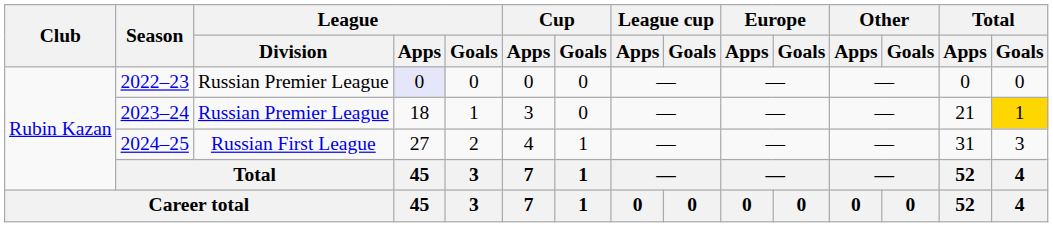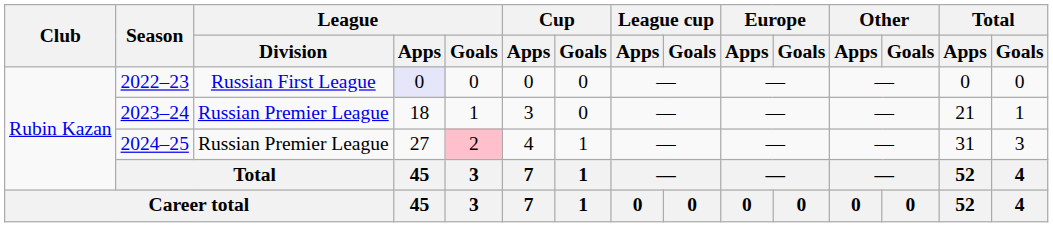 <table class="wikitable" style="text-align:center">
 <tr>
 <th rowspan="2">Club</th>
 <th rowspan="2">Season</th>
 <th colspan="3">League</th>
 <th colspan="2">Cup</th>
 <th colspan="2">League cup</th>
 <th colspan="2">Europe</th>
 <th colspan="2">Other</th>
 <th colspan="2">Total</th>
 </tr>
 <tr>
 <th>Division</th>
 <th>Apps</th>
 <th>Goals</th>
 <th>Apps</th>
 <th>Goals</th>
 <th>Apps</th>
 <th>Goals</th>
 <th>Apps</th>
 <th>Goals</th>
 <th>Apps</th>
 <th>Goals</th>
 <th>Apps</th>
 <th>Goals</th>
 </tr>
 <tr>
 <td rowspan="4"><a href='#'>Rubin Kazan</a></td>
 <td><a href='#'>2022–23</a></td>
-<td>Russian Premier League</td>
+<td><a href='#'>Russian First League</a></td>
 <td style="background: lavender;">0</td>
 <td>0</td>
 <td>0</td>
 <td>0</td>
 <td colspan="2">—</td>
 <td colspan="2">—</td>
 <td colspan="2">—</td>
 <td>0</td>
 <td>0</td>
 </tr>
 <tr>
 <td><a href='#'>2023–24</a></td>
 <td><a href='#'>Russian Premier League</a></td>
 <td>18</td>
 <td>1</td>
 <td>3</td>
 <td>0</td>
 <td colspan="2">—</td>
 <td colspan="2">—</td>
 <td colspan="2">—</td>
 <td>21</td>
-<td style="background: gold;">1</td>
+<td>1</td>
 </tr>
 <tr>
 <td><a href='#'>2024–25</a></td>
-<td><a href='#'>Russian First League</a></td>
+<td>Russian Premier League</td>
 <td>27</td>
-<td>2</td>
+<td style="background: pink;">2</td>
 <td>4</td>
 <td>1</td>
 <td colspan="2">—</td>
 <td colspan="2">—</td>
 <td colspan="2">—</td>
 <td>31</td>
 <td>3</td>
 </tr>
 <tr>
 <th colspan="2">Total</th>
 <th>45</th>
 <th>3</th>
 <th>7</th>
 <th>1</th>
 <th colspan="2">—</th>
 <th colspan="2">—</th>
 <th colspan="2">—</th>
 <th>52</th>
 <th>4</th>
 </tr>
 <tr>
 <th colspan="3">Career total</th>
 <th>45</th>
 <th>3</th>
 <th>7</th>
 <th>1</th>
 <th>0</th>
 <th>0</th>
 <th>0</th>
 <th>0</th>
 <th>0</th>
 <th>0</th>
 <th>52</th>
 <th>4</th>
 </tr>
 </table>
